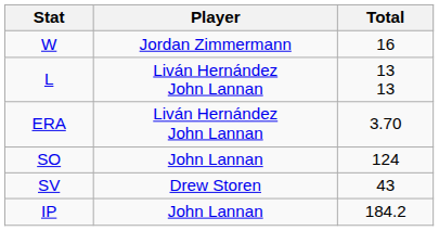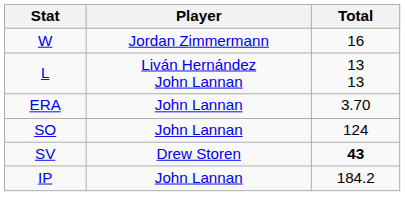 <table class="wikitable" style="width:33%;">
 <tr style="text-align:center; background:#ddd;">
 <th style="width:5%;">Stat</th>
 <th style="width:15%;">Player</th>
 <th style="width:5%;">Total</th>
 </tr>
 <tr align=center>
 <td><a href='#'>W</a></td>
 <td><a href='#'>Jordan Zimmermann</a></td>
 <td>16</td>
 </tr>
 <tr align=center>
 <td><a href='#'>L</a></td>
 <td><a href='#'>Liván Hernández</a><br><a href='#'>John Lannan</a></td>
 <td>13<br>13</td>
 </tr>
 <tr align=center>
 <td><a href='#'>ERA</a></td>
-<td><a href='#'>Liván Hernández</a><br><a href='#'>John Lannan</a></td>
+<td><a href='#'>John Lannan</a></td>
 <td>3.70</td>
 </tr>
 <tr align=center>
 <td><a href='#'>SO</a></td>
 <td><a href='#'>John Lannan</a></td>
 <td>124</td>
 </tr>
 <tr align=center>
 <td><a href='#'>SV</a></td>
 <td><a href='#'>Drew Storen</a></td>
-<td>43</td>
+<td><strong>43</strong></td>
 </tr>
 <tr align=center>
 <td><a href='#'>IP</a></td>
 <td><a href='#'>John Lannan</a></td>
 <td>184.2</td>
 </tr>
 </table>
